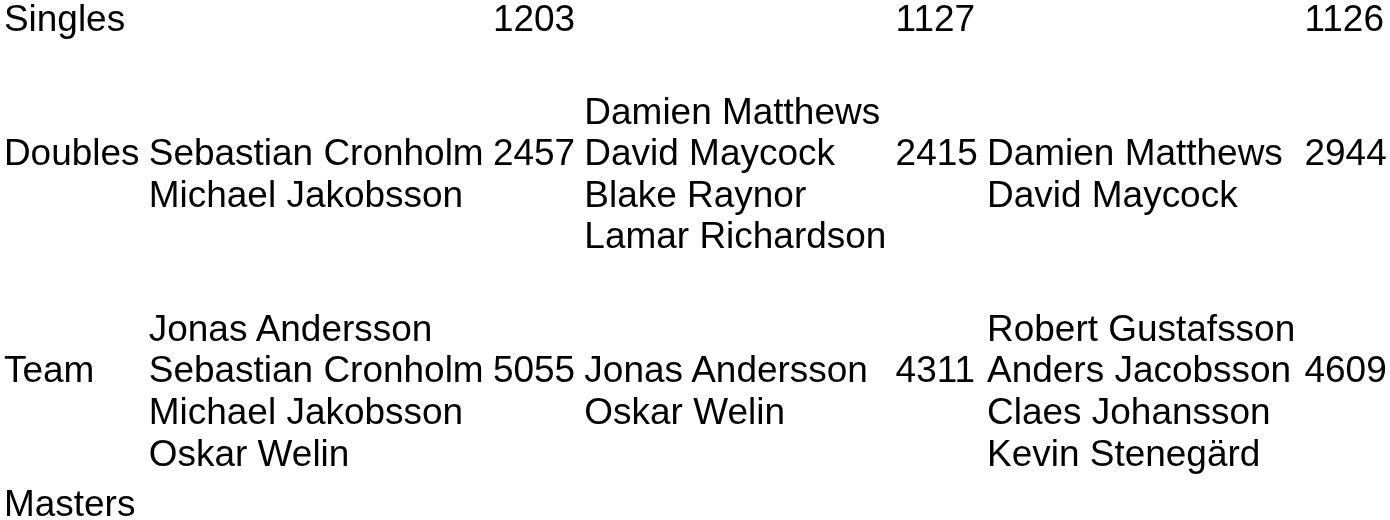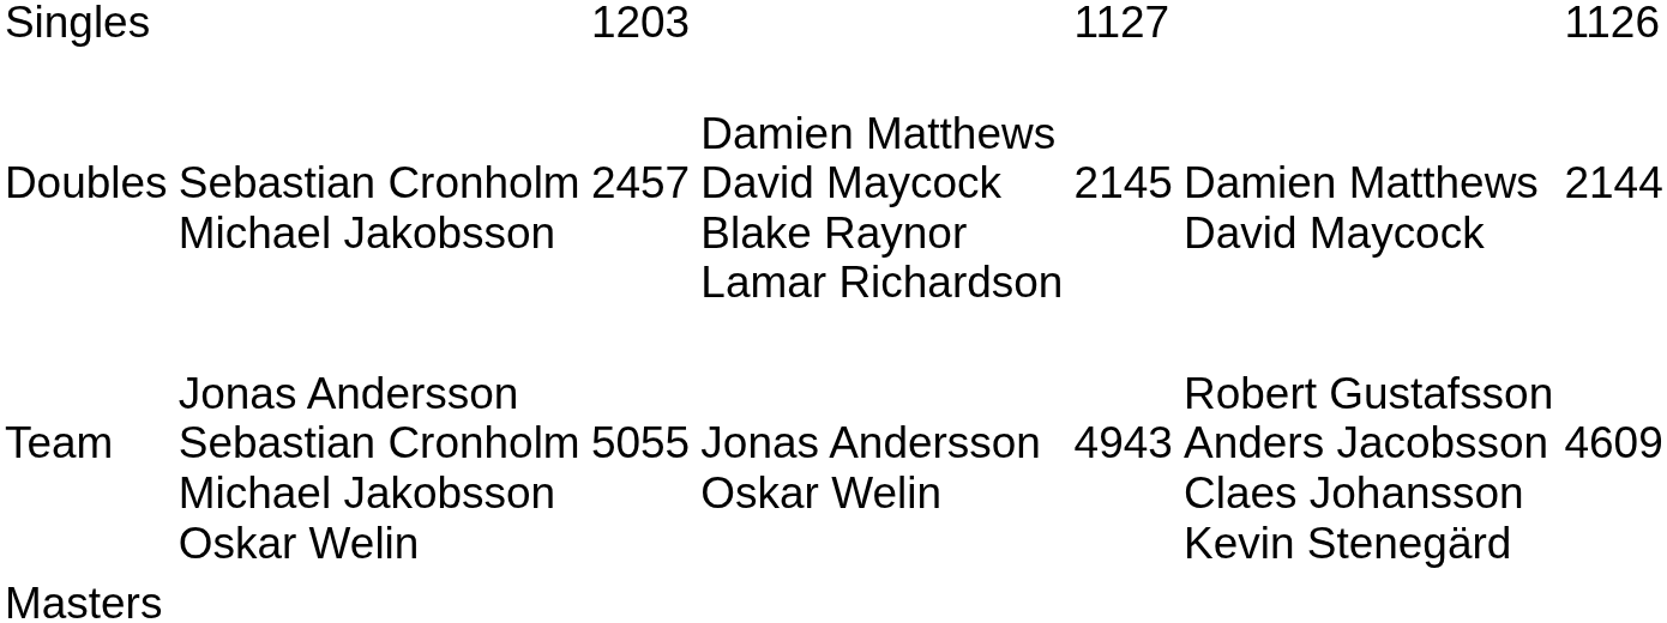 <table>
 <tr>
 <td>Singles</td>
 <td></td>
 <td>1203</td>
 <td></td>
 <td>1127</td>
 <td></td>
 <td>1126</td>
 </tr>
 <tr>
 <td>Doubles</td>
 <td><br>Sebastian Cronholm<br>Michael Jakobsson</td>
 <td>2457</td>
 <td><br>Damien Matthews<br>David Maycock<br>Blake Raynor<br>Lamar Richardson</td>
-<td>2415</td>
+<td>2145</td>
 <td><br>Damien Matthews<br>David Maycock</td>
-<td>2944</td>
+<td>2144</td>
 </tr>
 <tr>
 <td>Team</td>
 <td><br>Jonas Andersson<br>Sebastian Cronholm<br>Michael Jakobsson<br>Oskar Welin</td>
 <td>5055</td>
 <td><br>Jonas Andersson<br>Oskar Welin</td>
-<td>4311</td>
+<td>4943</td>
 <td><br>Robert Gustafsson<br>Anders Jacobsson<br>Claes Johansson<br>Kevin Stenegärd</td>
 <td>4609</td>
 </tr>
 <tr>
 <td>Masters</td>
 <td colspan=2></td>
 <td colspan=2></td>
 <td colspan=2></td>
 </tr>
 </table>
